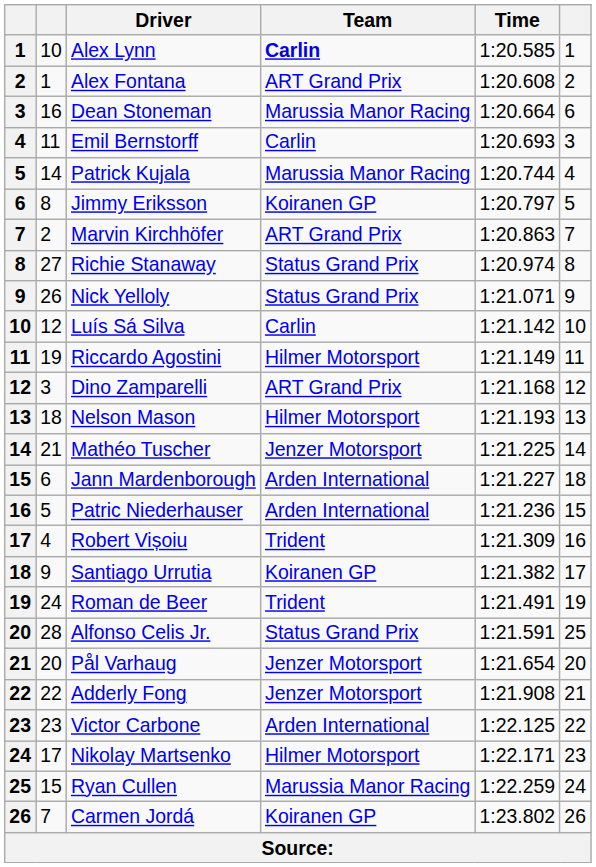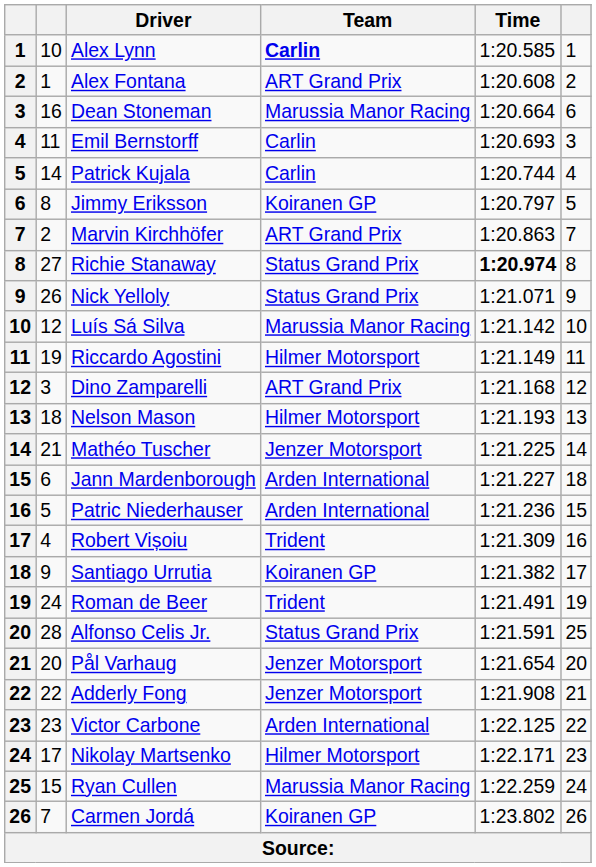 <table class="wikitable" style="font-size:85%">
 <tr>
 <th></th>
 <th></th>
 <th>Driver</th>
 <th>Team</th>
 <th>Time</th>
 <th></th>
 </tr>
 <tr>
 <th>1</th>
 <td>10</td>
 <td> <a href='#'>Alex Lynn</a></td>
 <td><strong><a href='#'>Carlin</a></strong></td>
 <td>1:20.585</td>
 <td>1</td>
 </tr>
 <tr>
 <th>2</th>
 <td>1</td>
 <td> <a href='#'>Alex Fontana</a></td>
 <td><a href='#'>ART Grand Prix</a></td>
 <td>1:20.608</td>
 <td>2</td>
 </tr>
 <tr>
 <th>3</th>
 <td>16</td>
 <td> <a href='#'>Dean Stoneman</a></td>
 <td><a href='#'>Marussia Manor Racing</a></td>
 <td>1:20.664</td>
 <td>6</td>
 </tr>
 <tr>
 <th>4</th>
 <td>11</td>
 <td> <a href='#'>Emil Bernstorff</a></td>
 <td><a href='#'>Carlin</a></td>
 <td>1:20.693</td>
 <td>3</td>
 </tr>
 <tr>
 <th>5</th>
 <td>14</td>
 <td> <a href='#'>Patrick Kujala</a></td>
-<td><a href='#'>Marussia Manor Racing</a></td>
+<td><a href='#'>Carlin</a></td>
 <td>1:20.744</td>
 <td>4</td>
 </tr>
 <tr>
 <th>6</th>
 <td>8</td>
 <td> <a href='#'>Jimmy Eriksson</a></td>
 <td><a href='#'>Koiranen GP</a></td>
 <td>1:20.797</td>
 <td>5</td>
 </tr>
 <tr>
 <th>7</th>
 <td>2</td>
 <td> <a href='#'>Marvin Kirchhöfer</a></td>
 <td><a href='#'>ART Grand Prix</a></td>
 <td>1:20.863</td>
 <td>7</td>
 </tr>
 <tr>
 <th>8</th>
 <td>27</td>
 <td> <a href='#'>Richie Stanaway</a></td>
 <td><a href='#'>Status Grand Prix</a></td>
-<td>1:20.974</td>
+<td><strong>1:20.974</strong></td>
 <td>8</td>
 </tr>
 <tr>
 <th>9</th>
 <td>26</td>
 <td> <a href='#'>Nick Yelloly</a></td>
 <td><a href='#'>Status Grand Prix</a></td>
 <td>1:21.071</td>
 <td>9</td>
 </tr>
 <tr>
 <th>10</th>
 <td>12</td>
 <td> <a href='#'>Luís Sá Silva</a></td>
-<td><a href='#'>Carlin</a></td>
+<td><a href='#'>Marussia Manor Racing</a></td>
 <td>1:21.142</td>
 <td>10</td>
 </tr>
 <tr>
 <th>11</th>
 <td>19</td>
 <td> <a href='#'>Riccardo Agostini</a></td>
 <td><a href='#'>Hilmer Motorsport</a></td>
 <td>1:21.149</td>
 <td>11</td>
 </tr>
 <tr>
 <th>12</th>
 <td>3</td>
 <td> <a href='#'>Dino Zamparelli</a></td>
 <td><a href='#'>ART Grand Prix</a></td>
 <td>1:21.168</td>
 <td>12</td>
 </tr>
 <tr>
 <th>13</th>
 <td>18</td>
 <td> <a href='#'>Nelson Mason</a></td>
 <td><a href='#'>Hilmer Motorsport</a></td>
 <td>1:21.193</td>
 <td>13</td>
 </tr>
 <tr>
 <th>14</th>
 <td>21</td>
 <td> <a href='#'>Mathéo Tuscher</a></td>
 <td><a href='#'>Jenzer Motorsport</a></td>
 <td>1:21.225</td>
 <td>14</td>
 </tr>
 <tr>
 <th>15</th>
 <td>6</td>
 <td> <a href='#'>Jann Mardenborough</a></td>
 <td><a href='#'>Arden International</a></td>
 <td>1:21.227</td>
 <td>18</td>
 </tr>
 <tr>
 <th>16</th>
 <td>5</td>
 <td> <a href='#'>Patric Niederhauser</a></td>
 <td><a href='#'>Arden International</a></td>
 <td>1:21.236</td>
 <td>15</td>
 </tr>
 <tr>
 <th>17</th>
 <td>4</td>
 <td> <a href='#'>Robert Vișoiu</a></td>
 <td><a href='#'>Trident</a></td>
 <td>1:21.309</td>
 <td>16</td>
 </tr>
 <tr>
 <th>18</th>
 <td>9</td>
 <td> <a href='#'>Santiago Urrutia</a></td>
 <td><a href='#'>Koiranen GP</a></td>
 <td>1:21.382</td>
 <td>17</td>
 </tr>
 <tr>
 <th>19</th>
 <td>24</td>
 <td> <a href='#'>Roman de Beer</a></td>
 <td><a href='#'>Trident</a></td>
 <td>1:21.491</td>
 <td>19</td>
 </tr>
 <tr>
 <th>20</th>
 <td>28</td>
 <td> <a href='#'>Alfonso Celis Jr.</a></td>
 <td><a href='#'>Status Grand Prix</a></td>
 <td>1:21.591</td>
 <td>25</td>
 </tr>
 <tr>
 <th>21</th>
 <td>20</td>
 <td> <a href='#'>Pål Varhaug</a></td>
 <td><a href='#'>Jenzer Motorsport</a></td>
 <td>1:21.654</td>
 <td>20</td>
 </tr>
 <tr>
 <th>22</th>
 <td>22</td>
 <td> <a href='#'>Adderly Fong</a></td>
 <td><a href='#'>Jenzer Motorsport</a></td>
 <td>1:21.908</td>
 <td>21</td>
 </tr>
 <tr>
 <th>23</th>
 <td>23</td>
 <td> <a href='#'>Victor Carbone</a></td>
 <td><a href='#'>Arden International</a></td>
 <td>1:22.125</td>
 <td>22</td>
 </tr>
 <tr>
 <th>24</th>
 <td>17</td>
 <td> <a href='#'>Nikolay Martsenko</a></td>
 <td><a href='#'>Hilmer Motorsport</a></td>
 <td>1:22.171</td>
 <td>23</td>
 </tr>
 <tr>
 <th>25</th>
 <td>15</td>
 <td> <a href='#'>Ryan Cullen</a></td>
 <td><a href='#'>Marussia Manor Racing</a></td>
 <td>1:22.259</td>
 <td>24</td>
 </tr>
 <tr>
 <th>26</th>
 <td>7</td>
 <td> <a href='#'>Carmen Jordá</a></td>
 <td><a href='#'>Koiranen GP</a></td>
 <td>1:23.802</td>
 <td>26</td>
 </tr>
 <tr>
 <th colspan="6">Source:</th>
 </tr>
 </table>
